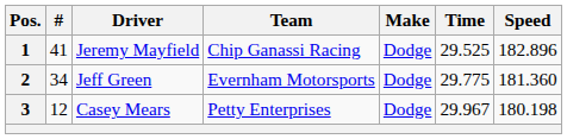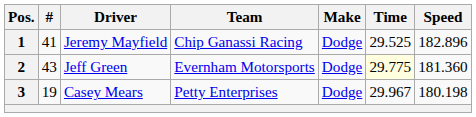 <table class="wikitable" style="font-size:95%">
 <tr>
 <th>Pos.</th>
 <th>#</th>
 <th>Driver</th>
 <th>Team</th>
 <th>Make</th>
 <th>Time</th>
 <th>Speed</th>
 </tr>
 <tr>
 <th>1</th>
 <td>41</td>
 <td><a href='#'>Jeremy Mayfield</a></td>
 <td><a href='#'>Chip Ganassi Racing</a></td>
 <td><a href='#'>Dodge</a></td>
 <td>29.525</td>
 <td>182.896</td>
 </tr>
 <tr>
 <th>2</th>
-<td>34</td>
+<td>43</td>
 <td><a href='#'>Jeff Green</a></td>
 <td><a href='#'>Evernham Motorsports</a></td>
 <td><a href='#'>Dodge</a></td>
-<td>29.775</td>
+<td style="background: lightyellow;">29.775</td>
 <td>181.360</td>
 </tr>
 <tr>
 <th>3</th>
-<td>12</td>
+<td>19</td>
 <td><a href='#'>Casey Mears</a></td>
 <td><a href='#'>Petty Enterprises</a></td>
 <td><a href='#'>Dodge</a></td>
 <td>29.967</td>
 <td>180.198</td>
 </tr>
 <tr>
 <th colspan="7"></th>
 </tr>
 </table>
